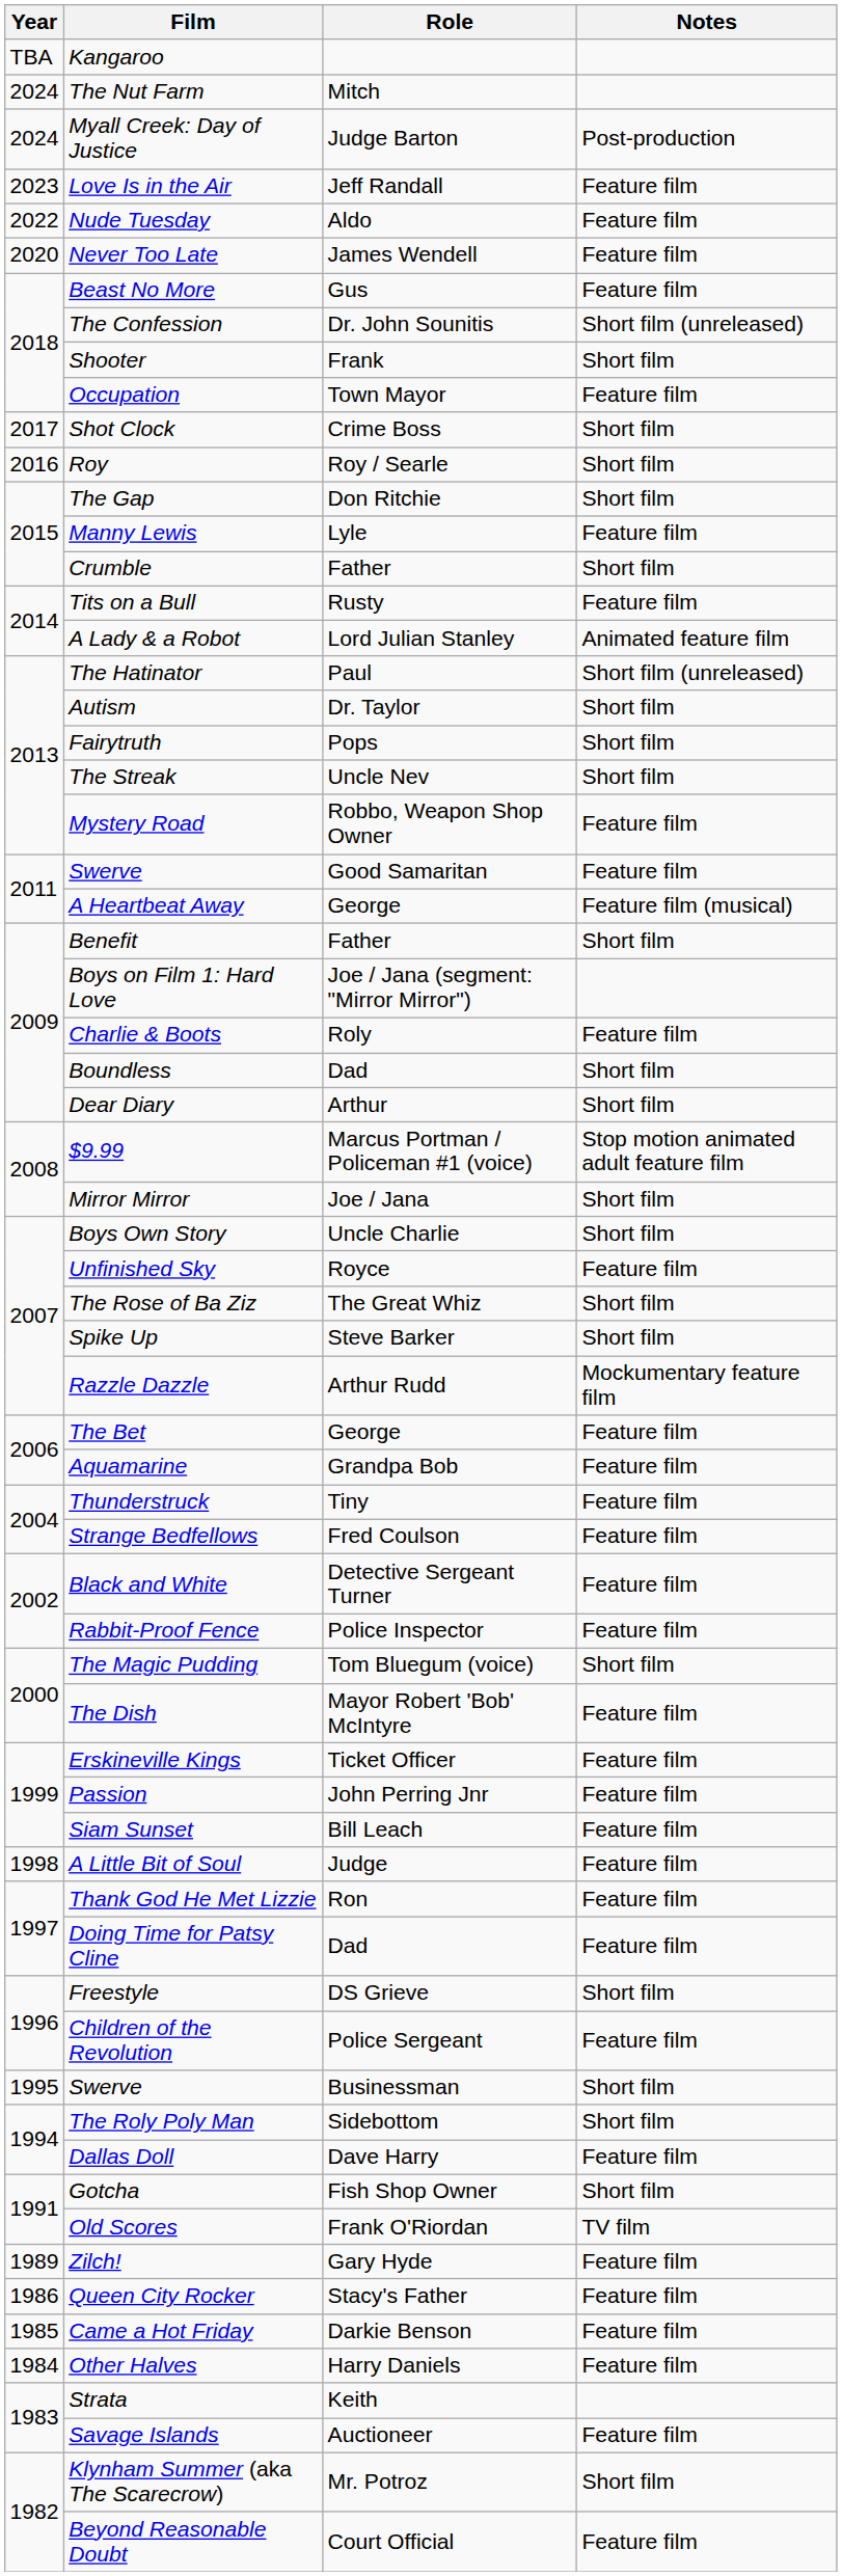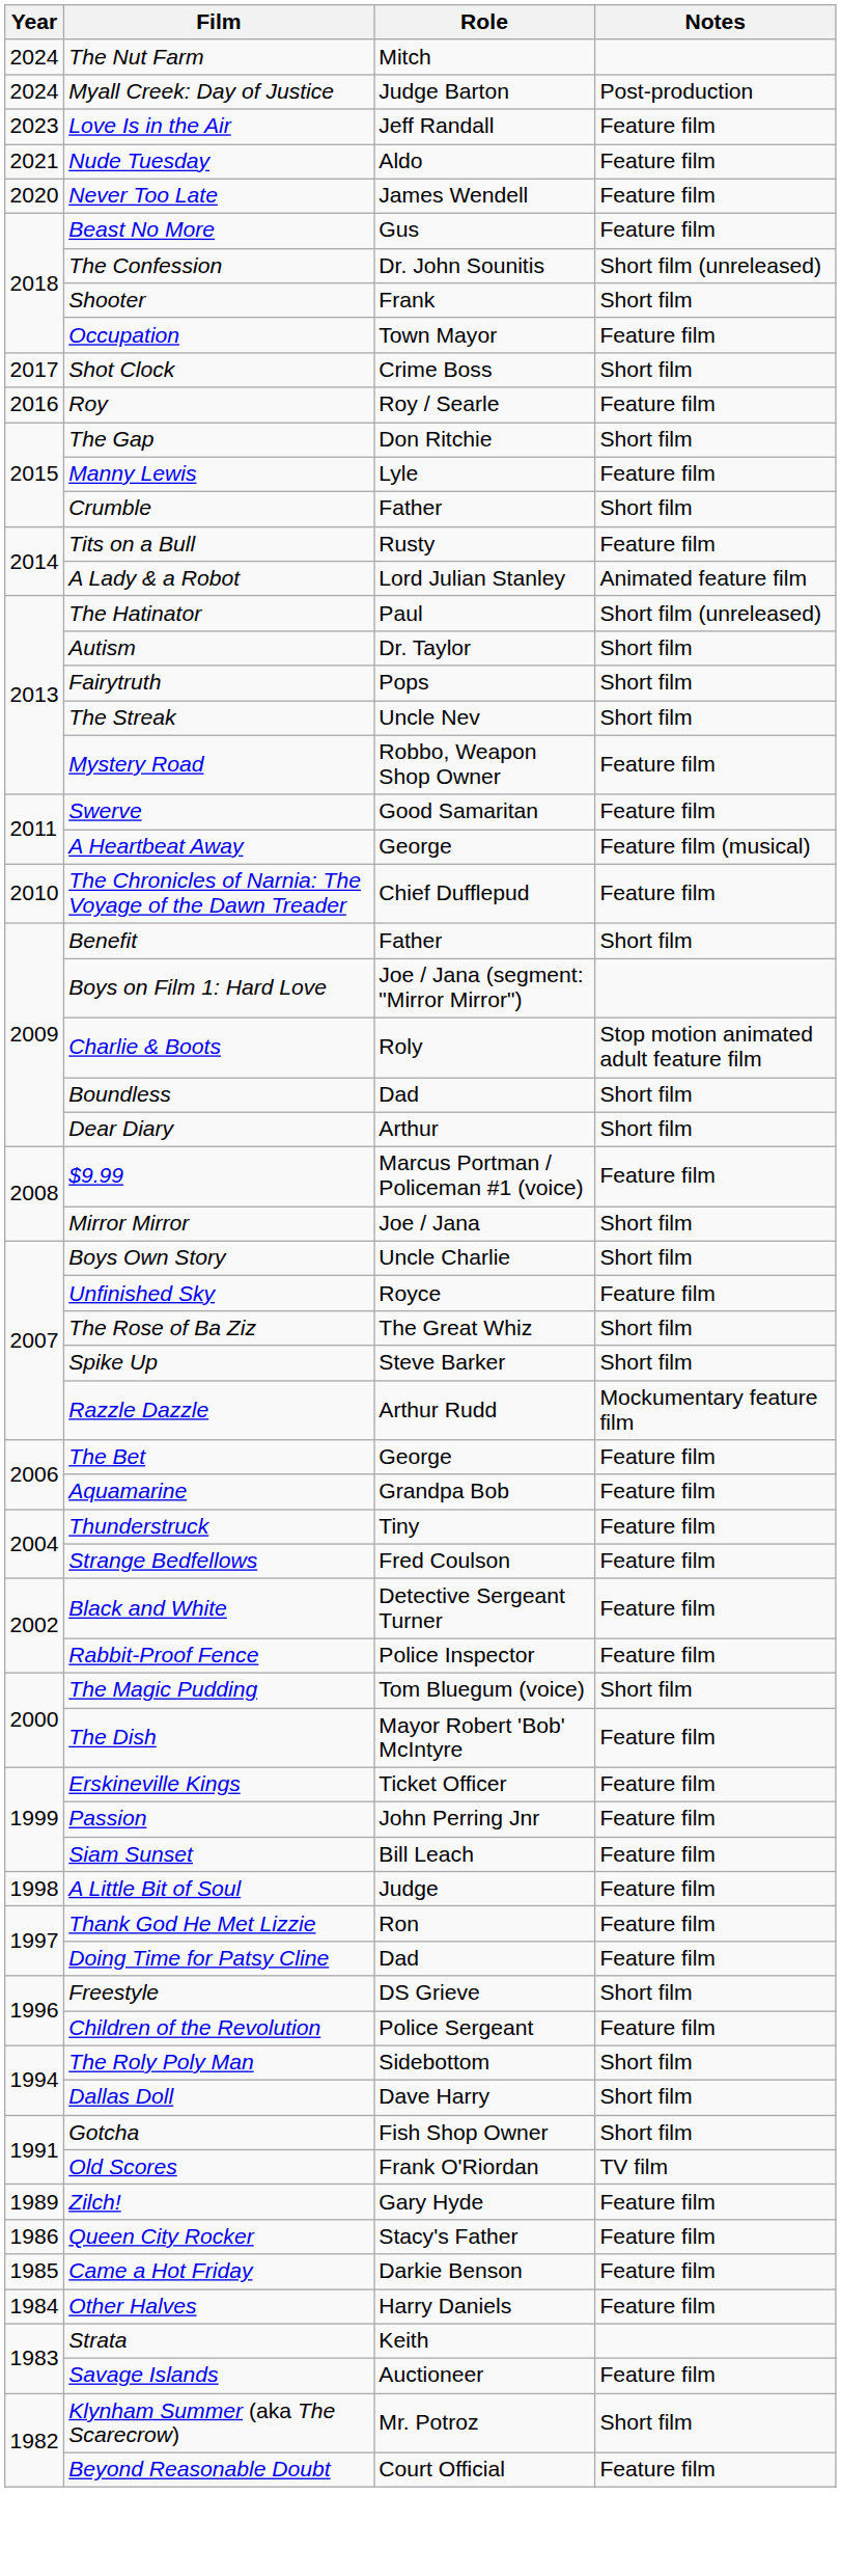 <table class="wikitable">
 <tr>
 <th>Year</th>
 <th>Film</th>
 <th>Role</th>
 <th>Notes</th>
-</tr>
-<tr>
-<td>TBA</td>
-<td><em>Kangaroo</em></td>
-<td></td>
-<td></td>
 </tr>
 <tr>
 <td>2024</td>
 <td><em>The Nut Farm</em></td>
 <td>Mitch</td>
 <td></td>
 </tr>
 <tr>
 <td>2024</td>
 <td><em>Myall Creek: Day of Justice</em></td>
 <td>Judge Barton</td>
 <td>Post-production</td>
 </tr>
 <tr>
 <td>2023</td>
 <td><em><a href='#'>Love Is in the Air</a></em></td>
 <td>Jeff Randall</td>
 <td>Feature film</td>
 </tr>
 <tr>
-<td>2022</td>
+<td>2021</td>
 <td><em><a href='#'>Nude Tuesday</a></em></td>
 <td>Aldo</td>
 <td>Feature film</td>
 </tr>
 <tr>
 <td>2020</td>
 <td><em><a href='#'>Never Too Late</a></em></td>
 <td>James Wendell</td>
 <td>Feature film</td>
 </tr>
 <tr>
 <td rowspan=4>2018</td>
 <td><em><a href='#'>Beast No More</a></em></td>
 <td>Gus</td>
 <td>Feature film</td>
 </tr>
 <tr>
 <td><em>The Confession</em></td>
 <td>Dr. John Sounitis</td>
 <td>Short film (unreleased)</td>
 </tr>
 <tr>
 <td><em>Shooter</em></td>
 <td>Frank</td>
 <td>Short film</td>
 </tr>
 <tr>
 <td><em><a href='#'>Occupation</a></em></td>
 <td>Town Mayor</td>
 <td>Feature film</td>
 </tr>
 <tr>
 <td>2017</td>
 <td><em>Shot Clock</em></td>
 <td>Crime Boss</td>
 <td>Short film</td>
 </tr>
 <tr>
 <td>2016</td>
 <td><em>Roy</em></td>
 <td>Roy / Searle</td>
-<td>Short film</td>
+<td>Feature film</td>
 </tr>
 <tr>
 <td rowspan=3>2015</td>
 <td><em>The Gap</em></td>
 <td>Don Ritchie</td>
 <td>Short film</td>
 </tr>
 <tr>
 <td><em><a href='#'>Manny Lewis</a></em></td>
 <td>Lyle</td>
 <td>Feature film</td>
 </tr>
 <tr>
 <td><em>Crumble</em></td>
 <td>Father</td>
 <td>Short film</td>
 </tr>
 <tr>
 <td rowspan=2>2014</td>
 <td><em>Tits on a Bull</em></td>
 <td>Rusty</td>
 <td>Feature film</td>
 </tr>
 <tr>
 <td><em>A Lady & a Robot</em></td>
 <td>Lord Julian Stanley</td>
 <td>Animated feature film</td>
 </tr>
 <tr>
 <td rowspan=5>2013</td>
 <td><em>The Hatinator</em></td>
 <td>Paul</td>
 <td>Short film (unreleased)</td>
 </tr>
 <tr>
 <td><em>Autism</em></td>
 <td>Dr. Taylor</td>
 <td>Short film</td>
 </tr>
 <tr>
 <td><em>Fairytruth</em></td>
 <td>Pops</td>
 <td>Short film</td>
 </tr>
 <tr>
 <td><em>The Streak</em></td>
 <td>Uncle Nev</td>
 <td>Short film</td>
 </tr>
 <tr>
 <td><em><a href='#'>Mystery Road</a></em></td>
 <td>Robbo, Weapon Shop Owner</td>
 <td>Feature film</td>
 </tr>
 <tr>
 <td rowspan=2>2011</td>
 <td><em><a href='#'>Swerve</a></em></td>
 <td>Good Samaritan</td>
 <td>Feature film</td>
 </tr>
 <tr>
 <td><em><a href='#'>A Heartbeat Away</a></em></td>
 <td>George</td>
 <td>Feature film (musical)</td>
 </tr>
 <tr>
+<td>2010</td>
+<td><em><a href='#'>The Chronicles of Narnia: The Voyage of the Dawn Treader</a></em></td>
+<td>Chief Dufflepud</td>
+<td>Feature film</td>
+</tr>
+<tr>
 <td rowspan=5>2009</td>
 <td><em>Benefit</em></td>
 <td>Father</td>
 <td>Short film</td>
 </tr>
 <tr>
 <td><em>Boys on Film 1: Hard Love</em></td>
 <td>Joe / Jana (segment: "Mirror Mirror")</td>
 <td></td>
 </tr>
 <tr>
 <td><em><a href='#'>Charlie & Boots</a></em></td>
 <td>Roly</td>
-<td>Feature film</td>
+<td>Stop motion animated adult feature film</td>
 </tr>
 <tr>
 <td><em>Boundless</em></td>
 <td>Dad</td>
 <td>Short film</td>
 </tr>
 <tr>
 <td><em>Dear Diary</em></td>
 <td>Arthur</td>
 <td>Short film</td>
 </tr>
 <tr>
 <td rowspan=2>2008</td>
 <td><em><a href='#'>$9.99</a></em></td>
 <td>Marcus Portman / Policeman #1 (voice)</td>
-<td>Stop motion animated adult feature film</td>
+<td>Feature film</td>
 </tr>
 <tr>
 <td><em>Mirror Mirror</em></td>
 <td>Joe / Jana</td>
 <td>Short film</td>
 </tr>
 <tr>
 <td rowspan=5>2007</td>
 <td><em>Boys Own Story</em></td>
 <td>Uncle Charlie</td>
 <td>Short film</td>
 </tr>
 <tr>
 <td><em><a href='#'>Unfinished Sky</a></em></td>
 <td>Royce</td>
 <td>Feature film</td>
 </tr>
 <tr>
 <td><em>The Rose of Ba Ziz</em></td>
 <td>The Great Whiz</td>
 <td>Short film</td>
 </tr>
 <tr>
 <td><em>Spike Up</em></td>
 <td>Steve Barker</td>
 <td>Short film</td>
 </tr>
 <tr>
 <td><em><a href='#'>Razzle Dazzle</a></em></td>
 <td>Arthur Rudd</td>
 <td>Mockumentary feature film</td>
 </tr>
 <tr>
 <td rowspan=2>2006</td>
 <td><em><a href='#'>The Bet</a></em></td>
 <td>George</td>
 <td>Feature film</td>
 </tr>
 <tr>
 <td><em><a href='#'>Aquamarine</a></em></td>
 <td>Grandpa Bob</td>
 <td>Feature film</td>
 </tr>
 <tr>
 <td rowspan=2>2004</td>
 <td><em><a href='#'>Thunderstruck</a></em></td>
 <td>Tiny</td>
 <td>Feature film</td>
 </tr>
 <tr>
 <td><em><a href='#'>Strange Bedfellows</a></em></td>
 <td>Fred Coulson</td>
 <td>Feature film</td>
 </tr>
 <tr>
 <td rowspan=2>2002</td>
 <td><em><a href='#'>Black and White</a></em></td>
 <td>Detective Sergeant Turner</td>
 <td>Feature film</td>
 </tr>
 <tr>
 <td><em><a href='#'>Rabbit-Proof Fence</a></em></td>
 <td>Police Inspector</td>
 <td>Feature film</td>
 </tr>
 <tr>
 <td rowspan=2>2000</td>
 <td><em><a href='#'>The Magic Pudding</a></em></td>
 <td>Tom Bluegum (voice)</td>
 <td>Short film</td>
 </tr>
 <tr>
 <td><em><a href='#'>The Dish</a></em></td>
 <td>Mayor Robert 'Bob' McIntyre</td>
 <td>Feature film</td>
 </tr>
 <tr>
 <td rowspan=3>1999</td>
 <td><em><a href='#'>Erskineville Kings</a></em></td>
 <td>Ticket Officer</td>
 <td>Feature film</td>
 </tr>
 <tr>
 <td><em><a href='#'>Passion</a></em></td>
 <td>John Perring Jnr</td>
 <td>Feature film</td>
 </tr>
 <tr>
 <td><em><a href='#'>Siam Sunset</a></em></td>
 <td>Bill Leach</td>
 <td>Feature film</td>
 </tr>
 <tr>
 <td>1998</td>
 <td><em><a href='#'>A Little Bit of Soul</a></em></td>
 <td>Judge</td>
 <td>Feature film</td>
 </tr>
 <tr>
 <td rowspan=2>1997</td>
 <td><em><a href='#'>Thank God He Met Lizzie</a></em></td>
 <td>Ron</td>
 <td>Feature film</td>
 </tr>
 <tr>
 <td><em><a href='#'>Doing Time for Patsy Cline</a></em></td>
 <td>Dad</td>
 <td>Feature film</td>
 </tr>
 <tr>
 <td rowspan=2>1996</td>
 <td><em>Freestyle</em></td>
 <td>DS Grieve</td>
 <td>Short film</td>
 </tr>
 <tr>
 <td><em><a href='#'>Children of the Revolution</a></em></td>
 <td>Police Sergeant</td>
 <td>Feature film</td>
 </tr>
 <tr>
-<td>1995</td>
-<td><em>Swerve</em></td>
-<td>Businessman</td>
-<td>Short film</td>
-</tr>
-<tr>
 <td rowspan=2>1994</td>
 <td><em><a href='#'>The Roly Poly Man</a></em></td>
 <td>Sidebottom</td>
 <td>Short film</td>
 </tr>
 <tr>
 <td><em><a href='#'>Dallas Doll</a></em></td>
 <td>Dave Harry</td>
-<td>Feature film</td>
+<td>Short film</td>
 </tr>
 <tr>
 <td rowspan=2>1991</td>
 <td><em>Gotcha</em></td>
 <td>Fish Shop Owner</td>
 <td>Short film</td>
 </tr>
 <tr>
 <td><em><a href='#'>Old Scores</a></em></td>
 <td>Frank O'Riordan</td>
 <td>TV film</td>
 </tr>
 <tr>
 <td>1989</td>
 <td><em><a href='#'>Zilch!</a></em></td>
 <td>Gary Hyde</td>
 <td>Feature film</td>
 </tr>
 <tr>
 <td>1986</td>
 <td><em><a href='#'>Queen City Rocker</a></em></td>
 <td>Stacy's Father</td>
 <td>Feature film</td>
 </tr>
 <tr>
 <td>1985</td>
 <td><em><a href='#'>Came a Hot Friday</a></em></td>
 <td>Darkie Benson</td>
 <td>Feature film</td>
 </tr>
 <tr>
 <td>1984</td>
 <td><em><a href='#'>Other Halves</a></em></td>
 <td>Harry Daniels</td>
 <td>Feature film</td>
 </tr>
 <tr>
 <td rowspan=2>1983</td>
 <td><em>Strata</em></td>
 <td>Keith</td>
 <td></td>
 </tr>
 <tr>
 <td><em><a href='#'>Savage Islands</a></em></td>
 <td>Auctioneer</td>
 <td>Feature film</td>
 </tr>
 <tr>
 <td rowspan=2>1982</td>
 <td><em><a href='#'>Klynham Summer</a></em> (aka <em>The Scarecrow</em>)</td>
 <td>Mr. Potroz</td>
 <td>Short film</td>
 </tr>
 <tr>
 <td><em><a href='#'>Beyond Reasonable Doubt</a></em></td>
 <td>Court Official</td>
 <td>Feature film</td>
 </tr>
 </table>
